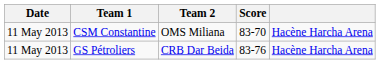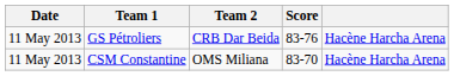 <table class="wikitable">
 <tr>
 <th scope="col">Date</th>
 <th scope="col">Team 1</th>
 <th scope="col">Team 2</th>
 <th scope="col">Score</th>
 <th scope="col"></th>
 </tr>
 <tr>
 <td>11 May 2013</td>
+<td><a href='#'>GS Pétroliers</a></td>
+<td><a href='#'>CRB Dar Beida</a></td>
+<td>83-76</td>
+<td><a href='#'>Hacène Harcha Arena</a></td>
+</tr>
+<tr>
+<td>11 May 2013</td>
 <td><a href='#'>CSM Constantine</a></td>
 <td>OMS Miliana</td>
 <td>83-70</td>
 <td><a href='#'>Hacène Harcha Arena</a></td>
 </tr>
-<tr>
-<td>11 May 2013</td>
-<td><a href='#'>GS Pétroliers</a></td>
-<td><a href='#'>CRB Dar Beida</a></td>
-<td>83-76</td>
-<td><a href='#'>Hacène Harcha Arena</a></td>
-</tr>
 </table>
